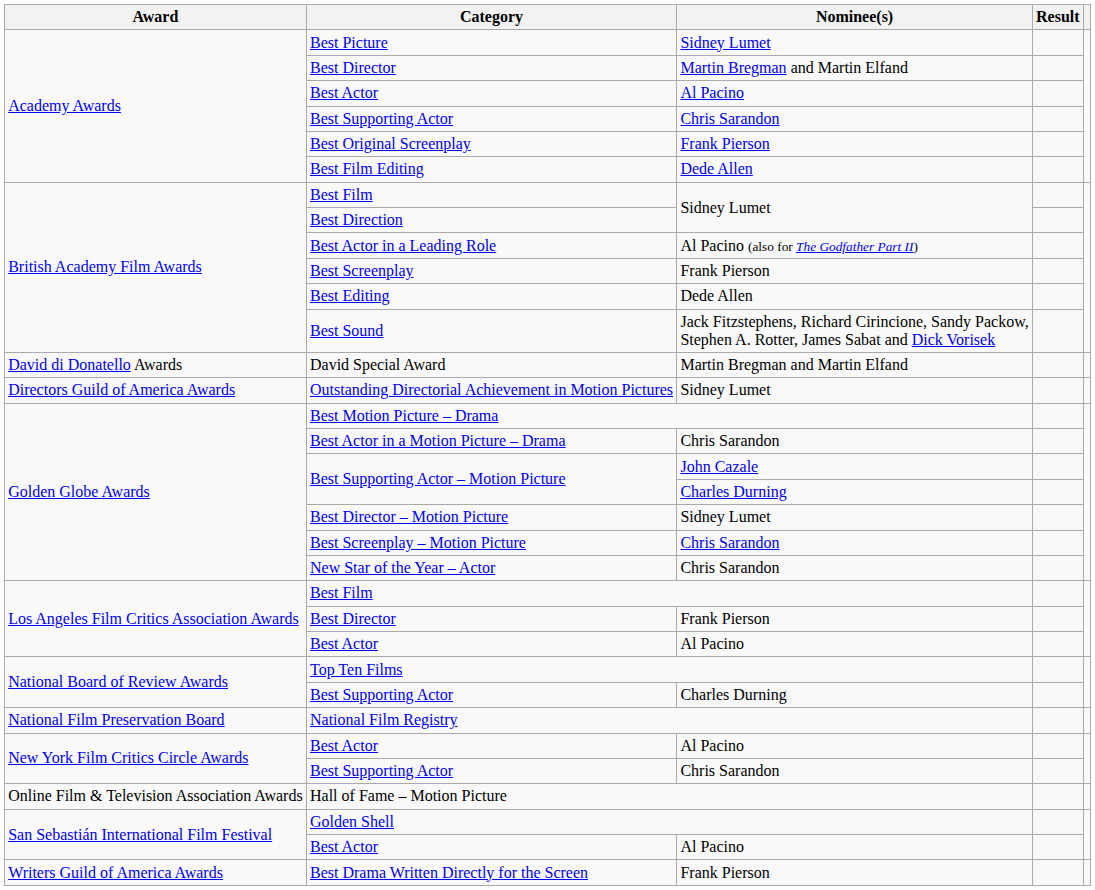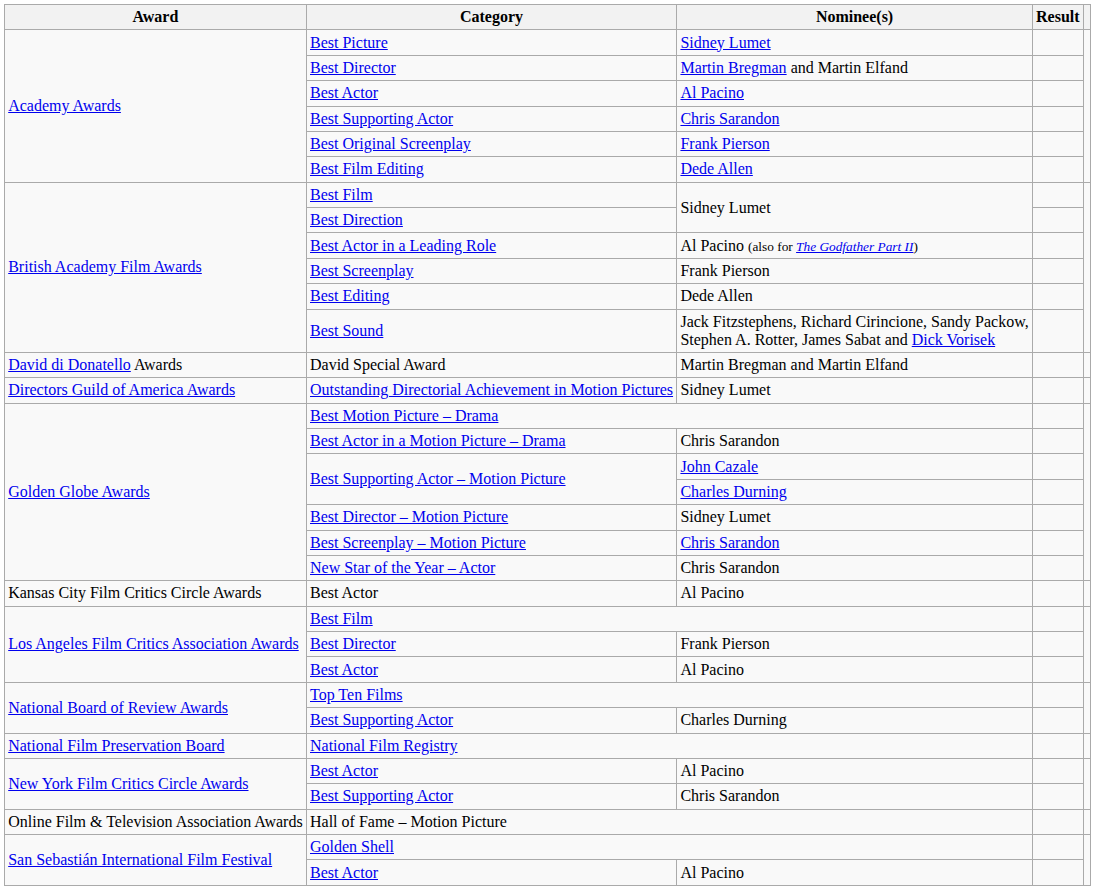 <table class="wikitable plainrowheaders">
 <tr>
 <th>Award</th>
 <th>Category</th>
 <th>Nominee(s)</th>
 <th>Result</th>
 <th></th>
 </tr>
 <tr>
 <td rowspan="6"><a href='#'>Academy Awards</a></td>
 <td><a href='#'>Best Picture</a></td>
 <td><a href='#'>Sidney Lumet</a></td>
 <td></td>
 <td rowspan="6" style="text-align: center;"></td>
 </tr>
 <tr>
 <td><a href='#'>Best Director</a></td>
 <td><a href='#'>Martin Bregman</a> and Martin Elfand</td>
 <td></td>
 </tr>
 <tr>
 <td><a href='#'>Best Actor</a></td>
 <td><a href='#'>Al Pacino</a></td>
 <td></td>
 </tr>
 <tr>
 <td><a href='#'>Best Supporting Actor</a></td>
 <td><a href='#'>Chris Sarandon</a></td>
 <td></td>
 </tr>
 <tr>
 <td><a href='#'>Best Original Screenplay</a></td>
 <td><a href='#'>Frank Pierson</a></td>
 <td></td>
 </tr>
 <tr>
 <td><a href='#'>Best Film Editing</a></td>
 <td><a href='#'>Dede Allen</a></td>
 <td></td>
 </tr>
 <tr>
 <td rowspan="6"><a href='#'>British Academy Film Awards</a></td>
 <td><a href='#'>Best Film</a></td>
 <td rowspan="2">Sidney Lumet</td>
 <td></td>
 <td rowspan="6" style="text-align: center;"></td>
 </tr>
 <tr>
 <td><a href='#'>Best Direction</a></td>
 <td></td>
 </tr>
 <tr>
 <td><a href='#'>Best Actor in a Leading Role</a></td>
 <td>Al Pacino <small>(also for <em><a href='#'>The Godfather Part II</a></em>)</small></td>
 <td></td>
 </tr>
 <tr>
 <td><a href='#'>Best Screenplay</a></td>
 <td>Frank Pierson</td>
 <td></td>
 </tr>
 <tr>
 <td><a href='#'>Best Editing</a></td>
 <td>Dede Allen</td>
 <td></td>
 </tr>
 <tr>
 <td><a href='#'>Best Sound</a></td>
 <td>Jack Fitzstephens, Richard Cirincione, Sandy Packow,<br>Stephen A. Rotter, James Sabat and <a href='#'>Dick Vorisek</a></td>
 <td></td>
 </tr>
 <tr>
 <td><a href='#'>David di Donatello</a> Awards</td>
 <td>David Special Award</td>
 <td>Martin Bregman and Martin Elfand</td>
 <td></td>
 <td style="text-align: center;"></td>
 </tr>
 <tr>
 <td><a href='#'>Directors Guild of America Awards</a></td>
 <td><a href='#'>Outstanding Directorial Achievement in Motion Pictures</a></td>
 <td>Sidney Lumet</td>
 <td></td>
 <td style="text-align: center;"></td>
 </tr>
 <tr>
 <td rowspan="7"><a href='#'>Golden Globe Awards</a></td>
 <td colspan="2"><a href='#'>Best Motion Picture – Drama</a></td>
 <td></td>
 <td rowspan="7" style="text-align: center;"></td>
 </tr>
 <tr>
 <td><a href='#'>Best Actor in a Motion Picture – Drama</a></td>
 <td>Chris Sarandon</td>
 <td></td>
 </tr>
 <tr>
 <td rowspan="2"><a href='#'>Best Supporting Actor – Motion Picture</a></td>
 <td><a href='#'>John Cazale</a></td>
 <td></td>
 </tr>
 <tr>
 <td><a href='#'>Charles Durning</a></td>
 <td></td>
 </tr>
 <tr>
 <td><a href='#'>Best Director – Motion Picture</a></td>
 <td>Sidney Lumet</td>
 <td></td>
 </tr>
 <tr>
 <td><a href='#'>Best Screenplay – Motion Picture</a></td>
 <td><a href='#'>Chris Sarandon</a></td>
 <td></td>
 </tr>
 <tr>
 <td><a href='#'>New Star of the Year – Actor</a></td>
 <td>Chris Sarandon</td>
 <td></td>
 </tr>
 <tr>
+<td>Kansas City Film Critics Circle Awards</td>
+<td>Best Actor</td>
+<td>Al Pacino</td>
+<td></td>
+<td style="text-align: center;"></td>
+</tr>
+<tr>
 <td rowspan="3"><a href='#'>Los Angeles Film Critics Association Awards</a></td>
 <td colspan="2"><a href='#'>Best Film</a></td>
 <td></td>
 <td rowspan="3" style="text-align: center;"></td>
 </tr>
 <tr>
 <td><a href='#'>Best Director</a></td>
 <td>Frank Pierson</td>
 <td></td>
 </tr>
 <tr>
 <td><a href='#'>Best Actor</a></td>
 <td>Al Pacino</td>
 <td></td>
 </tr>
 <tr>
 <td rowspan="2"><a href='#'>National Board of Review Awards</a></td>
 <td colspan="2"><a href='#'>Top Ten Films</a></td>
 <td></td>
 <td rowspan="2" style="text-align: center;"></td>
 </tr>
 <tr>
 <td><a href='#'>Best Supporting Actor</a></td>
 <td>Charles Durning</td>
 <td></td>
 </tr>
 <tr>
 <td><a href='#'>National Film Preservation Board</a></td>
 <td colspan="2"><a href='#'>National Film Registry</a></td>
 <td></td>
 <td style="text-align: center;"></td>
 </tr>
 <tr>
 <td rowspan="2"><a href='#'>New York Film Critics Circle Awards</a></td>
 <td><a href='#'>Best Actor</a></td>
 <td>Al Pacino</td>
 <td></td>
 <td style="text-align: center;" rowspan="2"></td>
 </tr>
 <tr>
 <td><a href='#'>Best Supporting Actor</a></td>
 <td>Chris Sarandon</td>
 <td></td>
 </tr>
 <tr>
 <td>Online Film & Television Association Awards</td>
 <td colspan="2">Hall of Fame – Motion Picture</td>
 <td></td>
 <td style="text-align: center;"></td>
 </tr>
 <tr>
 <td rowspan="2"><a href='#'>San Sebastián International Film Festival</a></td>
 <td colspan="2"><a href='#'>Golden Shell</a></td>
 <td></td>
 <td style="text-align: center;" rowspan="2"></td>
 </tr>
 <tr>
 <td><a href='#'>Best Actor</a></td>
 <td>Al Pacino</td>
 <td></td>
 </tr>
-<tr>
-<td><a href='#'>Writers Guild of America Awards</a></td>
-<td><a href='#'>Best Drama Written Directly for the Screen</a></td>
-<td>Frank Pierson</td>
-<td></td>
-<td style="text-align: center;"></td>
-</tr>
 </table>
